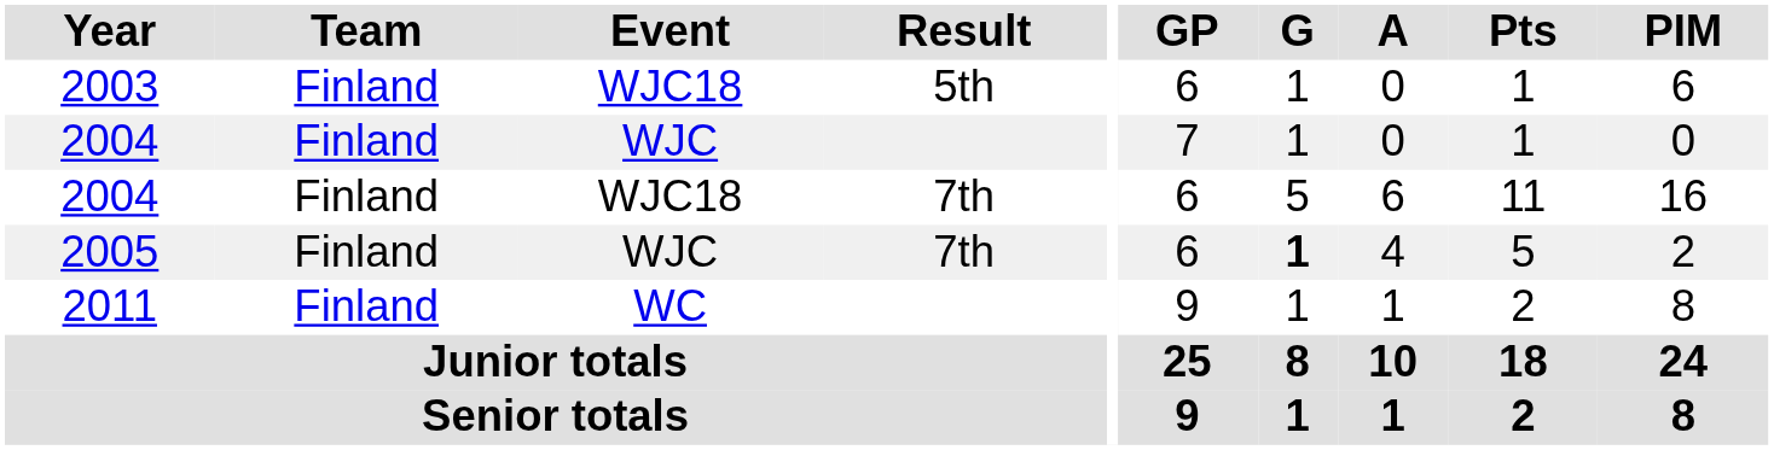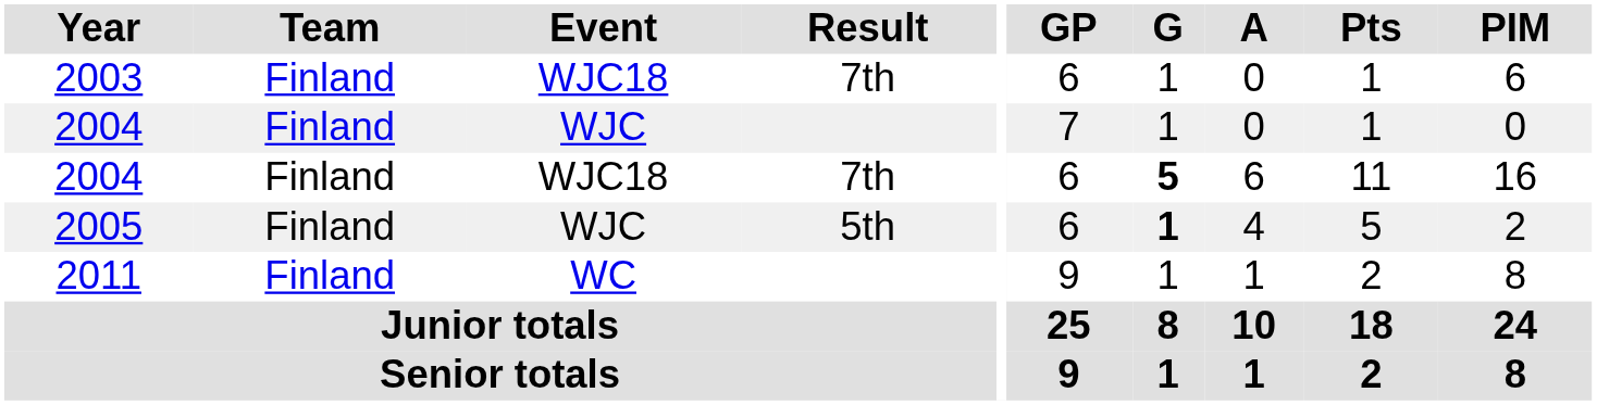 <table border="0" cellpadding="1" cellspacing="0" ID="Table3" style="text-align:center; width:40em">
 <tr ALIGN="center" bgcolor="#e0e0e0">
 <th>Year</th>
 <th>Team</th>
 <th>Event</th>
 <th>Result</th>
 <th rowspan="99" bgcolor="#ffffff"></th>
 <th>GP</th>
 <th>G</th>
 <th>A</th>
 <th>Pts</th>
 <th>PIM</th>
 </tr>
 <tr>
 <td><a href='#'>2003</a></td>
 <td><a href='#'>Finland</a></td>
 <td><a href='#'>WJC18</a></td>
-<td>5th</td>
+<td>7th</td>
 <td>6</td>
 <td>1</td>
 <td>0</td>
 <td>1</td>
 <td>6</td>
 </tr>
 <tr bgcolor="#f0f0f0">
 <td><a href='#'>2004</a></td>
 <td><a href='#'>Finland</a></td>
 <td><a href='#'>WJC</a></td>
 <td></td>
 <td>7</td>
 <td>1</td>
 <td>0</td>
 <td>1</td>
 <td>0</td>
 </tr>
 <tr>
 <td><a href='#'>2004</a></td>
 <td>Finland</td>
 <td>WJC18</td>
 <td>7th</td>
 <td>6</td>
-<td>5</td>
+<td><strong>5</strong></td>
 <td>6</td>
 <td>11</td>
 <td>16</td>
 </tr>
 <tr bgcolor="#f0f0f0">
 <td><a href='#'>2005</a></td>
 <td>Finland</td>
 <td>WJC</td>
-<td>7th</td>
+<td>5th</td>
 <td>6</td>
 <td><strong>1</strong></td>
 <td>4</td>
 <td>5</td>
 <td>2</td>
 </tr>
 <tr>
 <td><a href='#'>2011</a></td>
 <td><a href='#'>Finland</a></td>
 <td><a href='#'>WC</a></td>
 <td></td>
 <td>9</td>
 <td>1</td>
 <td>1</td>
 <td>2</td>
 <td>8</td>
 </tr>
 <tr bgcolor="#e0e0e0">
 <th colspan=4>Junior totals</th>
 <th>25</th>
 <th>8</th>
 <th>10</th>
 <th>18</th>
 <th>24</th>
 </tr>
 <tr bgcolor="#e0e0e0">
 <th colspan=4>Senior totals</th>
 <th>9</th>
 <th>1</th>
 <th>1</th>
 <th>2</th>
 <th>8</th>
 </tr>
 </table>
